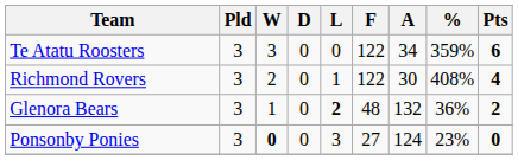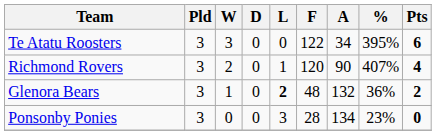 <table class="wikitable" style="text-align:center;">
 <tr>
 <th width=175>Team</th>
 <th width=20 abbr="Played">Pld</th>
 <th width=20 abbr="Won">W</th>
 <th width=20 abbr="Drawn">D</th>
 <th width=20 abbr="Lost">L</th>
 <th width=20 abbr="For">F</th>
 <th width=20 abbr="Against">A</th>
 <th width=20 abbr="Points">%</th>
 <th width=20 abbr="Points">Pts</th>
 </tr>
 <tr>
 <td style="text-align:left;"><a href='#'>Te Atatu Roosters</a></td>
 <td>3</td>
 <td>3</td>
 <td>0</td>
 <td>0</td>
 <td>122</td>
 <td>34</td>
-<td>359%</td>
+<td>395%</td>
 <td><strong>6</strong></td>
 </tr>
 <tr>
 <td style="text-align:left;"><a href='#'>Richmond Rovers</a></td>
 <td>3</td>
 <td>2</td>
 <td>0</td>
 <td>1</td>
-<td>122</td>
-<td>30</td>
-<td>408%</td>
+<td>120</td>
+<td>90</td>
+<td>407%</td>
 <td><strong>4</strong></td>
 </tr>
 <tr>
 <td style="text-align:left;"><a href='#'>Glenora Bears</a></td>
 <td>3</td>
 <td>1</td>
 <td>0</td>
 <td><strong>2</strong></td>
 <td>48</td>
 <td>132</td>
 <td>36%</td>
 <td><strong>2</strong></td>
 </tr>
 <tr>
 <td style="text-align:left;"><a href='#'>Ponsonby Ponies</a></td>
 <td>3</td>
-<td><strong>0</strong></td>
+<td>0</td>
 <td>0</td>
 <td>3</td>
-<td>27</td>
-<td>124</td>
+<td>28</td>
+<td>134</td>
 <td>23%</td>
 <td><strong>0</strong></td>
 </tr>
 <tr>
 </tr>
 </table>
